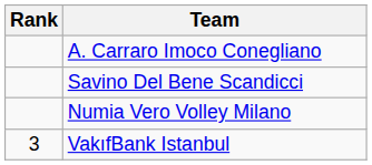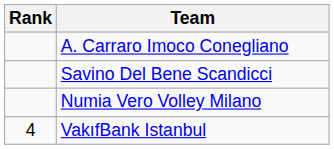 <table class="wikitable" style="text-align:center">
 <tr>
 <th width=40>Rank</th>
 <th width=240>Team</th>
 </tr>
 <tr>
 <td></td>
 <td align=left> <a href='#'>A. Carraro Imoco Conegliano</a></td>
 </tr>
 <tr>
 <td></td>
 <td align=left> <a href='#'>Savino Del Bene Scandicci</a></td>
 </tr>
 <tr>
 <td></td>
 <td align=left> <a href='#'>Numia Vero Volley Milano</a></td>
 </tr>
 <tr>
-<td>3</td>
+<td>4</td>
 <td align=left> <a href='#'>VakıfBank Istanbul</a></td>
 </tr>
 </table>
